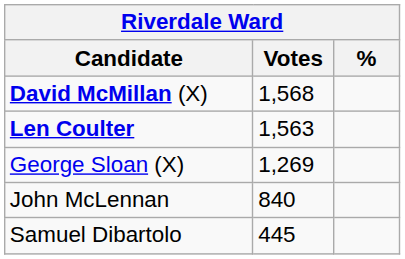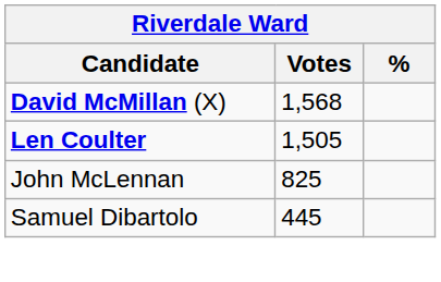 <table class="wikitable">
 <tr>
 <th colspan="3"><a href='#'>Riverdale Ward</a></th>
 </tr>
 <tr>
 <th style="width: 170px">Candidate</th>
 <th style="width: 50px">Votes</th>
 <th style="width: 40px">%</th>
 </tr>
 <tr>
 <td><strong><a href='#'>David McMillan</a></strong> (X)</td>
 <td>1,568</td>
 <td></td>
 </tr>
 <tr>
 <td><strong><a href='#'>Len Coulter</a></strong></td>
-<td>1,563</td>
-<td></td>
-</tr>
-<tr>
-<td><a href='#'>George Sloan</a> (X)</td>
-<td>1,269</td>
+<td>1,505</td>
 <td></td>
 </tr>
 <tr>
 <td>John McLennan</td>
-<td>840</td>
+<td>825</td>
 <td></td>
 </tr>
 <tr>
 <td>Samuel Dibartolo</td>
 <td>445</td>
 </tr>
 </table>
